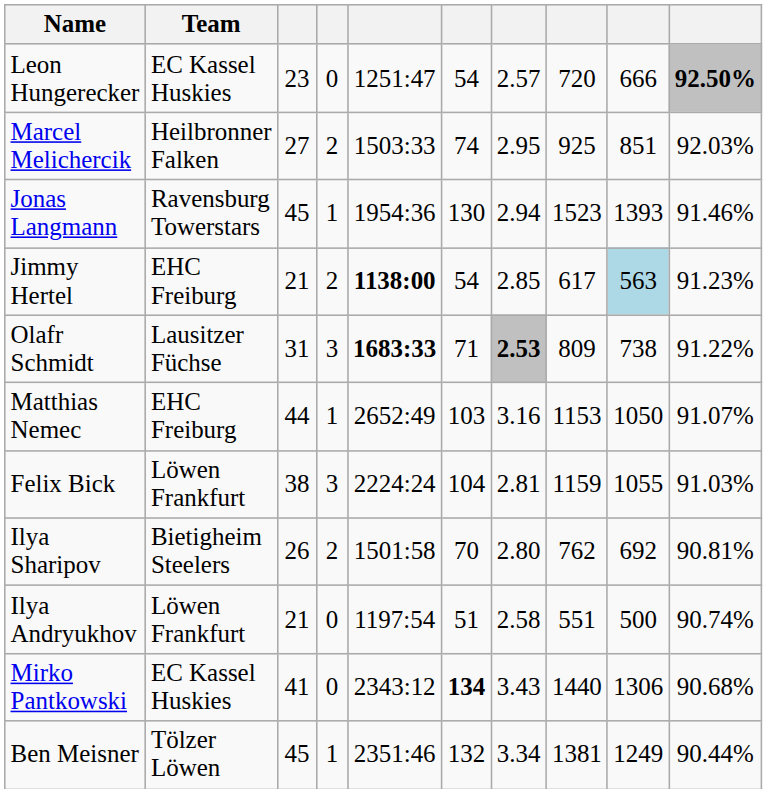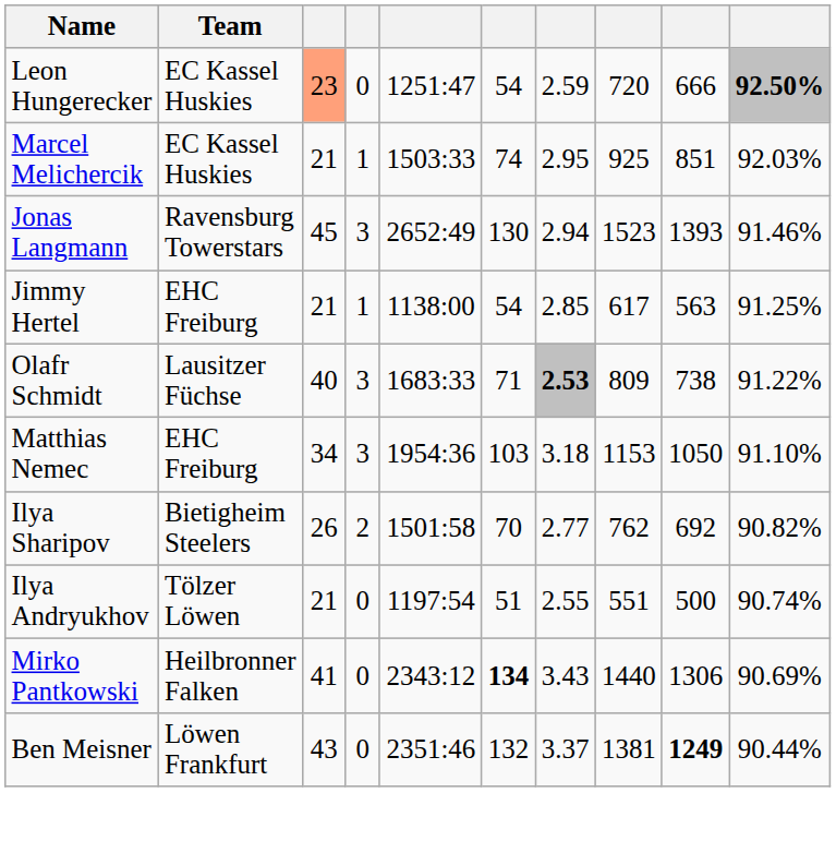 <table class="wikitable sortable" style="text-align:center; width:55%">
 <tr class="hintergrundfarbe5">
 <th width="15%" class="unsortable">Name</th>
 <th width="15%" class="unsortable">Team</th>
 <th width="6%"></th>
 <th width="6%"></th>
 <th width="7.5%"></th>
 <th width="6%"></th>
 <th width="6.5%"></th>
 <th width="6.5%"></th>
 <th width="6.5%"></th>
 <th width="7.5%"></th>
 </tr>
 <tr>
 <td style="text-align:left;">Leon Hungerecker</td>
 <td style="text-align:left">EC Kassel Huskies</td>
-<td>23</td>
+<td style="background: lightsalmon;">23</td>
 <td>0</td>
 <td>1251:47</td>
 <td>54</td>
-<td>2.57</td>
+<td>2.59</td>
 <td>720</td>
 <td>666</td>
 <td bgcolor="silver"><strong>92.50%</strong></td>
 </tr>
 <tr>
 <td style="text-align:left;"><a href='#'>Marcel Melichercik</a></td>
-<td style="text-align:left">Heilbronner Falken</td>
-<td>27</td>
-<td>2</td>
+<td style="text-align:left">EC Kassel Huskies</td>
+<td>21</td>
+<td>1</td>
 <td>1503:33</td>
 <td>74</td>
 <td>2.95</td>
 <td>925</td>
 <td>851</td>
 <td>92.03%</td>
 </tr>
 <tr>
 <td style="text-align:left;"><a href='#'>Jonas Langmann</a></td>
 <td style="text-align:left">Ravensburg Towerstars</td>
 <td>45</td>
-<td>1</td>
-<td>1954:36</td>
+<td>3</td>
+<td>2652:49</td>
 <td>130</td>
 <td>2.94</td>
 <td>1523</td>
 <td>1393</td>
 <td>91.46%</td>
 </tr>
 <tr>
 <td style="text-align:left;">Jimmy Hertel</td>
 <td style="text-align:left">EHC Freiburg</td>
 <td>21</td>
-<td>2</td>
-<td><strong>1138:00</strong></td>
+<td>1</td>
+<td>1138:00</td>
 <td>54</td>
 <td>2.85</td>
 <td>617</td>
-<td style="background: lightblue;">563</td>
-<td>91.23%</td>
+<td>563</td>
+<td>91.25%</td>
 </tr>
 <tr>
 <td style="text-align:left;">Olafr Schmidt</td>
 <td style="text-align:left">Lausitzer Füchse</td>
-<td>31</td>
+<td>40</td>
 <td>3</td>
-<td><strong>1683:33</strong></td>
+<td>1683:33</td>
 <td>71</td>
 <td bgcolor="silver"><strong>2.53</strong></td>
 <td>809</td>
 <td>738</td>
 <td>91.22%</td>
 </tr>
 <tr>
 <td style="text-align:left;">Matthias Nemec</td>
 <td style="text-align:left">EHC Freiburg</td>
-<td>44</td>
-<td>1</td>
-<td>2652:49</td>
+<td>34</td>
+<td>3</td>
+<td>1954:36</td>
 <td>103</td>
-<td>3.16</td>
+<td>3.18</td>
 <td>1153</td>
 <td>1050</td>
-<td>91.07%</td>
-</tr>
-<tr>
-<td style="text-align:left;">Felix Bick</td>
-<td style="text-align:left">Löwen Frankfurt</td>
-<td>38</td>
-<td>3</td>
-<td>2224:24</td>
-<td>104</td>
-<td>2.81</td>
-<td>1159</td>
-<td>1055</td>
-<td>91.03%</td>
+<td>91.10%</td>
 </tr>
 <tr>
 <td style="text-align:left;">Ilya Sharipov</td>
 <td style="text-align:left">Bietigheim Steelers</td>
 <td>26</td>
 <td>2</td>
 <td>1501:58</td>
 <td>70</td>
-<td>2.80</td>
+<td>2.77</td>
 <td>762</td>
 <td>692</td>
-<td>90.81%</td>
+<td>90.82%</td>
 </tr>
 <tr>
 <td style="text-align:left;">Ilya Andryukhov</td>
-<td style="text-align:left">Löwen Frankfurt</td>
+<td style="text-align:left">Tölzer Löwen</td>
 <td>21</td>
 <td>0</td>
 <td>1197:54</td>
 <td>51</td>
-<td>2.58</td>
+<td>2.55</td>
 <td>551</td>
 <td>500</td>
 <td>90.74%</td>
 </tr>
 <tr>
 <td style="text-align:left;"><a href='#'>Mirko Pantkowski</a></td>
-<td style="text-align:left">EC Kassel Huskies</td>
+<td style="text-align:left">Heilbronner Falken</td>
 <td>41</td>
 <td>0</td>
 <td>2343:12</td>
 <td><strong>134</strong></td>
 <td>3.43</td>
 <td>1440</td>
 <td>1306</td>
-<td>90.68%</td>
+<td>90.69%</td>
 </tr>
 <tr>
 <td style="text-align:left;">Ben Meisner</td>
-<td style="text-align:left">Tölzer Löwen</td>
-<td>45</td>
-<td>1</td>
+<td style="text-align:left">Löwen Frankfurt</td>
+<td>43</td>
+<td>0</td>
 <td>2351:46</td>
 <td>132</td>
-<td>3.34</td>
+<td>3.37</td>
 <td>1381</td>
-<td>1249</td>
+<td><strong>1249</strong></td>
 <td>90.44%</td>
 </tr>
 </table>
